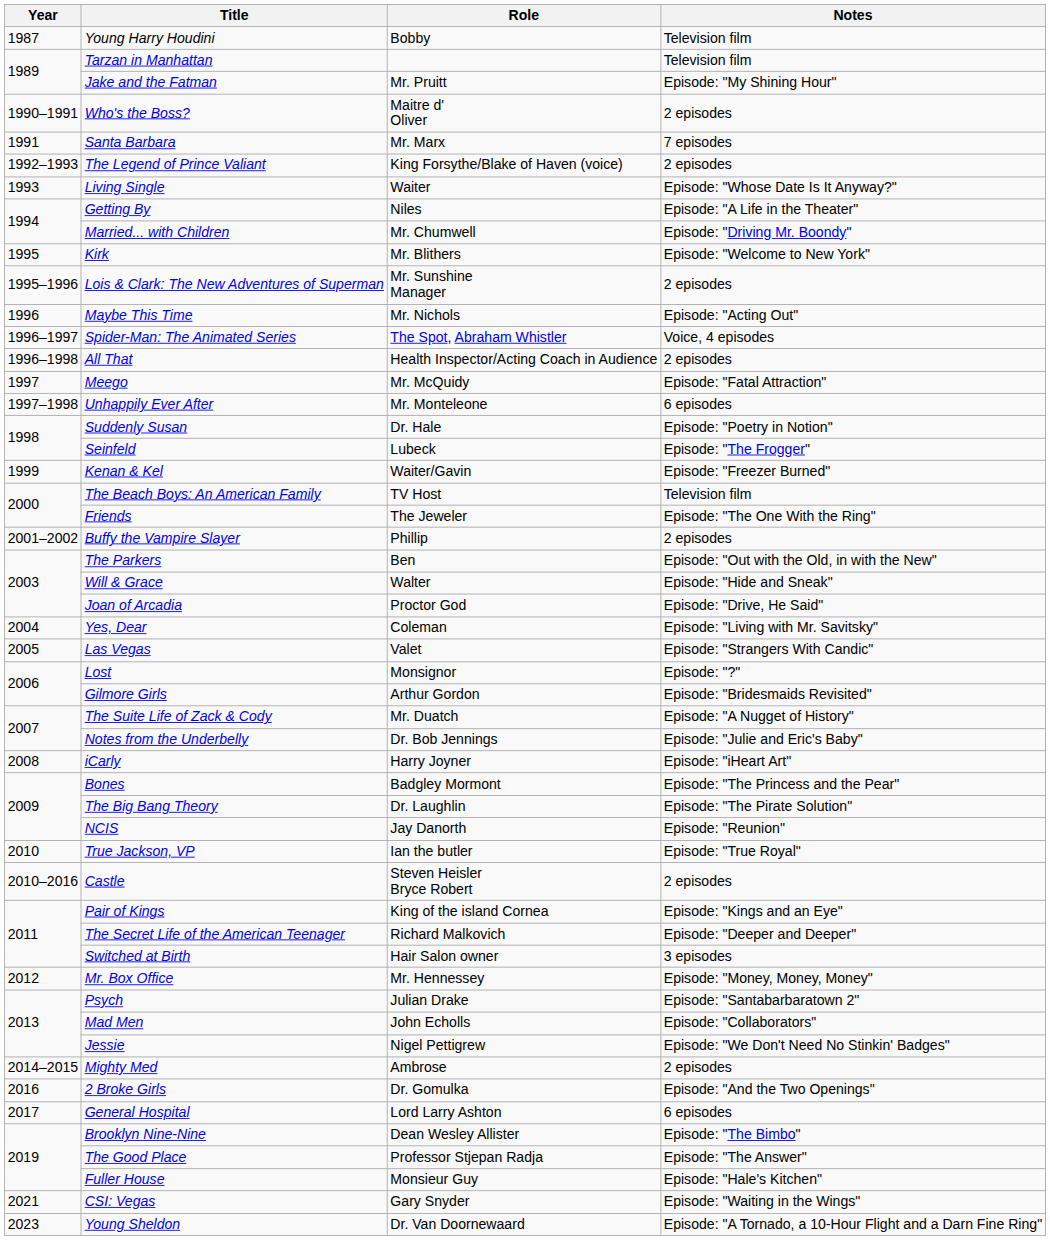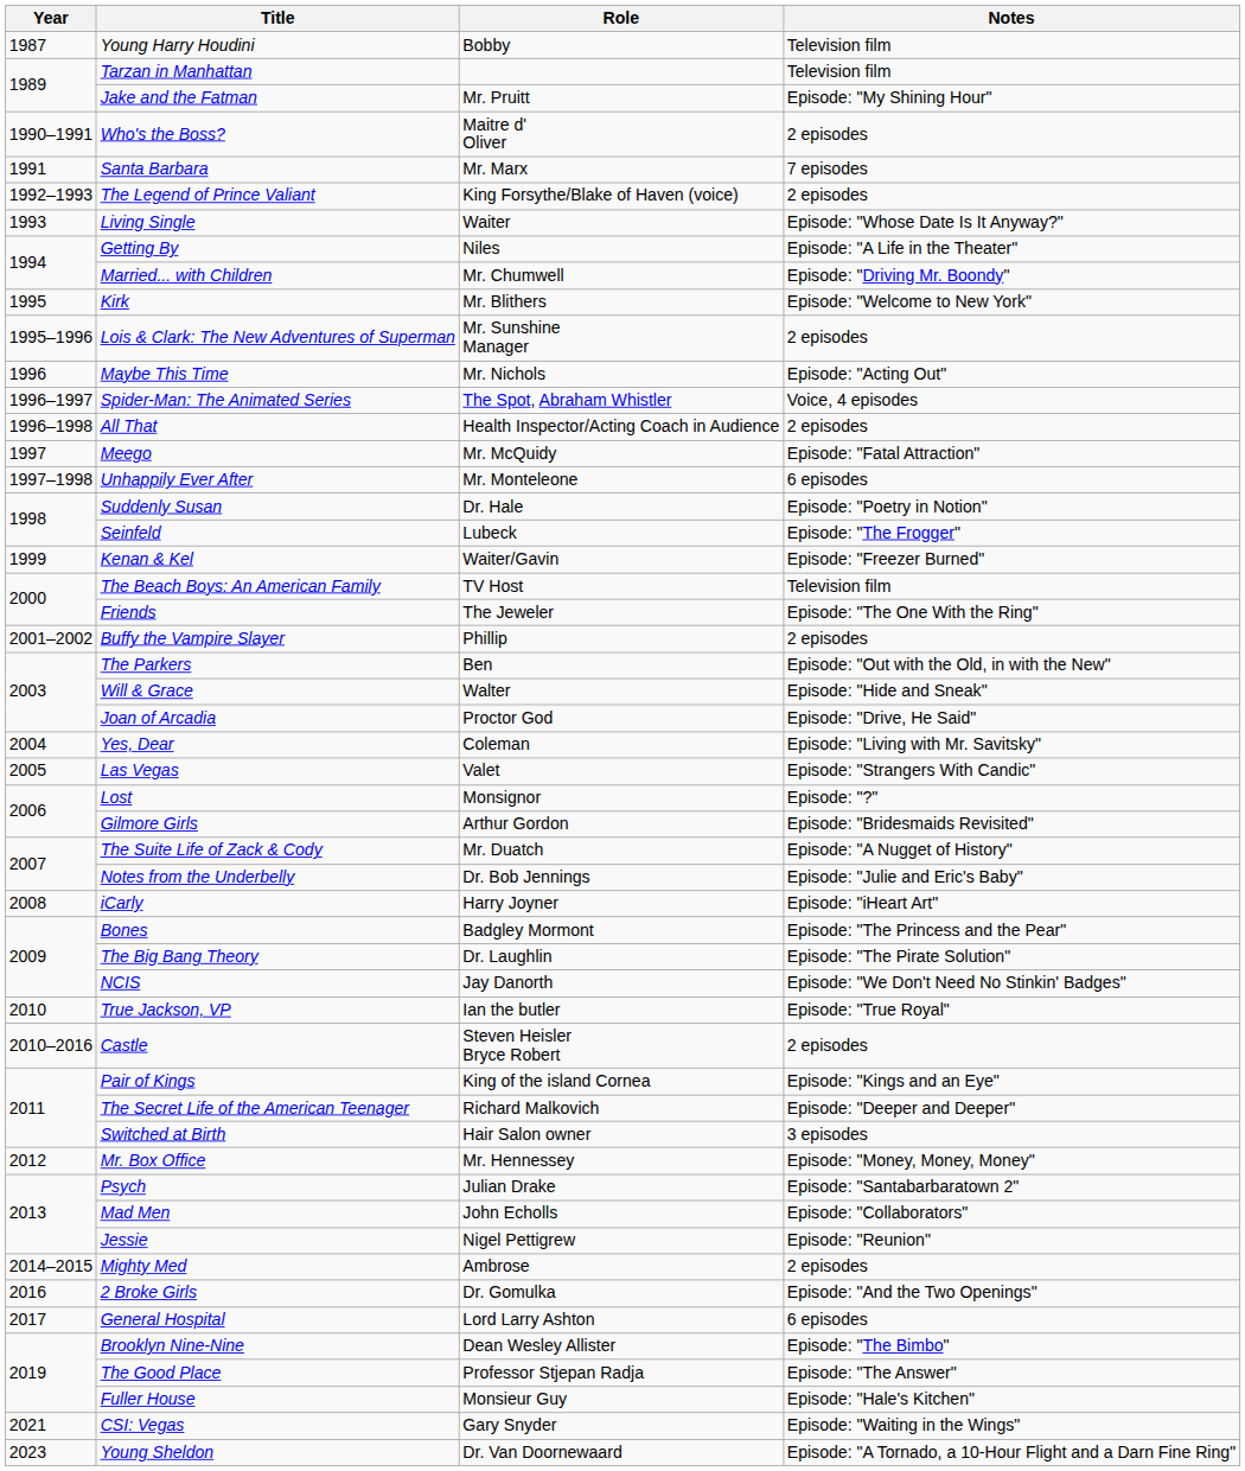 <table class="wikitable sortable">
 <tr>
 <th>Year</th>
 <th>Title</th>
 <th>Role</th>
 <th>Notes</th>
 </tr>
 <tr>
 <td>1987</td>
 <td><em>Young Harry Houdini</em></td>
 <td>Bobby</td>
 <td>Television film</td>
 </tr>
 <tr>
 <td rowspan=2>1989</td>
 <td><em><a href='#'>Tarzan in Manhattan</a></em></td>
 <td></td>
 <td>Television film</td>
 </tr>
 <tr>
 <td><em><a href='#'>Jake and the Fatman</a></em></td>
 <td>Mr. Pruitt</td>
 <td>Episode: "My Shining Hour"</td>
 </tr>
 <tr>
 <td>1990–1991</td>
 <td><em><a href='#'>Who's the Boss?</a></em></td>
 <td>Maitre d'<br>Oliver</td>
 <td>2 episodes</td>
 </tr>
 <tr>
 <td>1991</td>
 <td><em><a href='#'>Santa Barbara</a></em></td>
 <td>Mr. Marx</td>
 <td>7 episodes</td>
 </tr>
 <tr>
 <td>1992–1993</td>
 <td><em><a href='#'>The Legend of Prince Valiant</a></em></td>
 <td>King Forsythe/Blake of Haven (voice)</td>
 <td>2 episodes</td>
 </tr>
 <tr>
 <td>1993</td>
 <td><em><a href='#'>Living Single</a></em></td>
 <td>Waiter</td>
 <td>Episode: "Whose Date Is It Anyway?"</td>
 </tr>
 <tr>
 <td rowspan=2>1994</td>
 <td><em><a href='#'>Getting By</a></em></td>
 <td>Niles</td>
 <td>Episode: "A Life in the Theater"</td>
 </tr>
 <tr>
 <td><em><a href='#'>Married... with Children</a></em></td>
 <td>Mr. Chumwell</td>
 <td>Episode: "<a href='#'>Driving Mr. Boondy</a>"</td>
 </tr>
 <tr>
 <td>1995</td>
 <td><em><a href='#'>Kirk</a></em></td>
 <td>Mr. Blithers</td>
 <td>Episode: "Welcome to New York"</td>
 </tr>
 <tr>
 <td>1995–1996</td>
 <td><em><a href='#'>Lois & Clark: The New Adventures of Superman</a></em></td>
 <td>Mr. Sunshine<br>Manager</td>
 <td>2 episodes</td>
 </tr>
 <tr>
 <td>1996</td>
 <td><em><a href='#'>Maybe This Time</a></em></td>
 <td>Mr. Nichols</td>
 <td>Episode: "Acting Out"</td>
 </tr>
 <tr>
 <td>1996–1997</td>
 <td><em><a href='#'>Spider-Man: The Animated Series</a></em></td>
 <td><a href='#'>The Spot</a>, <a href='#'>Abraham Whistler</a></td>
 <td>Voice, 4 episodes</td>
 </tr>
 <tr>
 <td>1996–1998</td>
 <td><em><a href='#'>All That</a></em></td>
 <td>Health Inspector/Acting Coach in Audience</td>
 <td>2 episodes</td>
 </tr>
 <tr>
 <td>1997</td>
 <td><em><a href='#'>Meego</a></em></td>
 <td>Mr. McQuidy</td>
 <td>Episode: "Fatal Attraction"</td>
 </tr>
 <tr>
 <td>1997–1998</td>
 <td><em><a href='#'>Unhappily Ever After</a></em></td>
 <td>Mr. Monteleone</td>
 <td>6 episodes</td>
 </tr>
 <tr>
 <td rowspan=2>1998</td>
 <td><em><a href='#'>Suddenly Susan</a></em></td>
 <td>Dr. Hale</td>
 <td>Episode: "Poetry in Notion"</td>
 </tr>
 <tr>
 <td><em><a href='#'>Seinfeld</a></em></td>
 <td>Lubeck</td>
 <td>Episode: "<a href='#'>The Frogger</a>"</td>
 </tr>
 <tr>
 <td>1999</td>
 <td><em><a href='#'>Kenan & Kel</a></em></td>
 <td>Waiter/Gavin</td>
 <td>Episode: "Freezer Burned"</td>
 </tr>
 <tr>
 <td rowspan=2>2000</td>
 <td><em><a href='#'>The Beach Boys: An American Family</a></em></td>
 <td>TV Host</td>
 <td>Television film</td>
 </tr>
 <tr>
 <td><em><a href='#'>Friends</a></em></td>
 <td>The Jeweler</td>
 <td>Episode: "The One With the Ring"</td>
 </tr>
 <tr>
 <td>2001–2002</td>
 <td><em><a href='#'>Buffy the Vampire Slayer</a></em></td>
 <td>Phillip</td>
 <td>2 episodes</td>
 </tr>
 <tr>
 <td rowspan=3>2003</td>
 <td><em><a href='#'>The Parkers</a></em></td>
 <td>Ben</td>
 <td>Episode: "Out with the Old, in with the New"</td>
 </tr>
 <tr>
 <td><em><a href='#'>Will & Grace</a></em></td>
 <td>Walter</td>
 <td>Episode: "Hide and Sneak"</td>
 </tr>
 <tr>
 <td><em><a href='#'>Joan of Arcadia</a></em></td>
 <td>Proctor God</td>
 <td>Episode: "Drive, He Said"</td>
 </tr>
 <tr>
 <td>2004</td>
 <td><em><a href='#'>Yes, Dear</a></em></td>
 <td>Coleman</td>
 <td>Episode: "Living with Mr. Savitsky"</td>
 </tr>
 <tr>
 <td>2005</td>
 <td><em><a href='#'>Las Vegas</a></em></td>
 <td>Valet</td>
 <td>Episode: "Strangers With Candic"</td>
 </tr>
 <tr>
 <td rowspan=2>2006</td>
 <td><em><a href='#'>Lost</a></em></td>
 <td>Monsignor</td>
 <td>Episode: "?"</td>
 </tr>
 <tr>
 <td><em><a href='#'>Gilmore Girls</a></em></td>
 <td>Arthur Gordon</td>
 <td>Episode: "Bridesmaids Revisited"</td>
 </tr>
 <tr>
 <td rowspan=2>2007</td>
 <td><em><a href='#'>The Suite Life of Zack & Cody</a></em></td>
 <td>Mr. Duatch</td>
 <td>Episode: "A Nugget of History"</td>
 </tr>
 <tr>
 <td><em><a href='#'>Notes from the Underbelly</a></em></td>
 <td>Dr. Bob Jennings</td>
 <td>Episode: "Julie and Eric's Baby"</td>
 </tr>
 <tr>
 <td>2008</td>
 <td><em><a href='#'>iCarly</a></em></td>
 <td>Harry Joyner</td>
 <td>Episode: "iHeart Art"</td>
 </tr>
 <tr>
 <td rowspan=3>2009</td>
 <td><em><a href='#'>Bones</a></em></td>
 <td>Badgley Mormont</td>
 <td>Episode: "The Princess and the Pear"</td>
 </tr>
 <tr>
 <td><em><a href='#'>The Big Bang Theory</a></em></td>
 <td>Dr. Laughlin</td>
 <td>Episode: "The Pirate Solution"</td>
 </tr>
 <tr>
 <td><em><a href='#'>NCIS</a></em></td>
 <td>Jay Danorth</td>
-<td>Episode: "Reunion"</td>
+<td>Episode: "We Don't Need No Stinkin' Badges"</td>
 </tr>
 <tr>
 <td>2010</td>
 <td><em><a href='#'>True Jackson, VP</a></em></td>
 <td>Ian the butler</td>
 <td>Episode: "True Royal"</td>
 </tr>
 <tr>
 <td>2010–2016</td>
 <td><em><a href='#'>Castle</a></em></td>
 <td>Steven Heisler<br>Bryce Robert</td>
 <td>2 episodes</td>
 </tr>
 <tr>
 <td rowspan="3">2011</td>
 <td><em><a href='#'>Pair of Kings</a></em></td>
 <td>King of the island Cornea</td>
 <td>Episode: "Kings and an Eye"</td>
 </tr>
 <tr>
 <td><em><a href='#'>The Secret Life of the American Teenager</a></em></td>
 <td>Richard Malkovich</td>
 <td>Episode: "Deeper and Deeper"</td>
 </tr>
 <tr>
 <td><em><a href='#'>Switched at Birth</a></em></td>
 <td>Hair Salon owner</td>
 <td>3 episodes</td>
 </tr>
 <tr>
 <td>2012</td>
 <td><em><a href='#'>Mr. Box Office</a></em></td>
 <td>Mr. Hennessey</td>
 <td>Episode: "Money, Money, Money"</td>
 </tr>
 <tr>
 <td rowspan="3">2013</td>
 <td><em><a href='#'>Psych</a></em></td>
 <td>Julian Drake</td>
 <td>Episode: "Santabarbaratown 2"</td>
 </tr>
 <tr>
 <td><em><a href='#'>Mad Men</a></em></td>
 <td>John Echolls</td>
 <td>Episode: "Collaborators"</td>
 </tr>
 <tr>
 <td><em><a href='#'>Jessie</a></em></td>
 <td>Nigel Pettigrew</td>
-<td>Episode: "We Don't Need No Stinkin' Badges"</td>
+<td>Episode: "Reunion"</td>
 </tr>
 <tr>
 <td>2014–2015</td>
 <td><em><a href='#'>Mighty Med</a></em></td>
 <td>Ambrose</td>
 <td>2 episodes</td>
 </tr>
 <tr>
 <td>2016</td>
 <td><em><a href='#'>2 Broke Girls</a></em></td>
 <td>Dr. Gomulka</td>
 <td>Episode: "And the Two Openings"</td>
 </tr>
 <tr>
 <td>2017</td>
 <td><em><a href='#'>General Hospital</a></em></td>
 <td>Lord Larry Ashton</td>
 <td>6 episodes</td>
 </tr>
 <tr>
 <td rowspan="3">2019</td>
 <td><em><a href='#'>Brooklyn Nine-Nine</a></em></td>
 <td>Dean Wesley Allister</td>
 <td>Episode: "<a href='#'>The Bimbo</a>"</td>
 </tr>
 <tr>
 <td><em><a href='#'>The Good Place</a></em></td>
 <td>Professor Stjepan Radja</td>
 <td>Episode: "The Answer"</td>
 </tr>
 <tr>
 <td><a href='#'><em>Fuller House</em></a></td>
 <td>Monsieur Guy</td>
 <td>Episode: "Hale's Kitchen"</td>
 </tr>
 <tr>
 <td>2021</td>
 <td><em><a href='#'>CSI: Vegas</a></em></td>
 <td>Gary Snyder</td>
 <td>Episode: "Waiting in the Wings"</td>
 </tr>
 <tr>
 <td>2023</td>
 <td><em><a href='#'>Young Sheldon</a></em></td>
 <td>Dr. Van Doornewaard</td>
 <td>Episode: "A Tornado, a 10-Hour Flight and a Darn Fine Ring"</td>
 </tr>
 </table>
